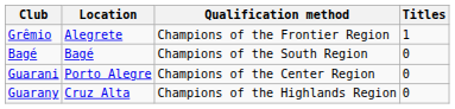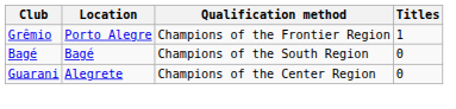 <table class="wikitable">
 <tr>
 <th>Club</th>
 <th>Location</th>
 <th>Qualification method</th>
 <th>Titles</th>
 </tr>
 <tr>
 <td><a href='#'>Grêmio</a></td>
-<td><a href='#'>Alegrete</a></td>
+<td><a href='#'>Porto Alegre</a></td>
 <td>Champions of the Frontier Region</td>
 <td>1</td>
 </tr>
 <tr>
 <td><a href='#'>Bagé</a></td>
 <td><a href='#'>Bagé</a></td>
 <td>Champions of the South Region</td>
 <td>0</td>
 </tr>
 <tr>
 <td><a href='#'>Guarani</a></td>
-<td><a href='#'>Porto Alegre</a></td>
+<td><a href='#'>Alegrete</a></td>
 <td>Champions of the Center Region</td>
 <td>0</td>
 </tr>
-<tr>
-<td><a href='#'>Guarany</a></td>
-<td><a href='#'>Cruz Alta</a></td>
-<td>Champions of the Highlands Region</td>
-<td>0</td>
-</tr>
 </table>
